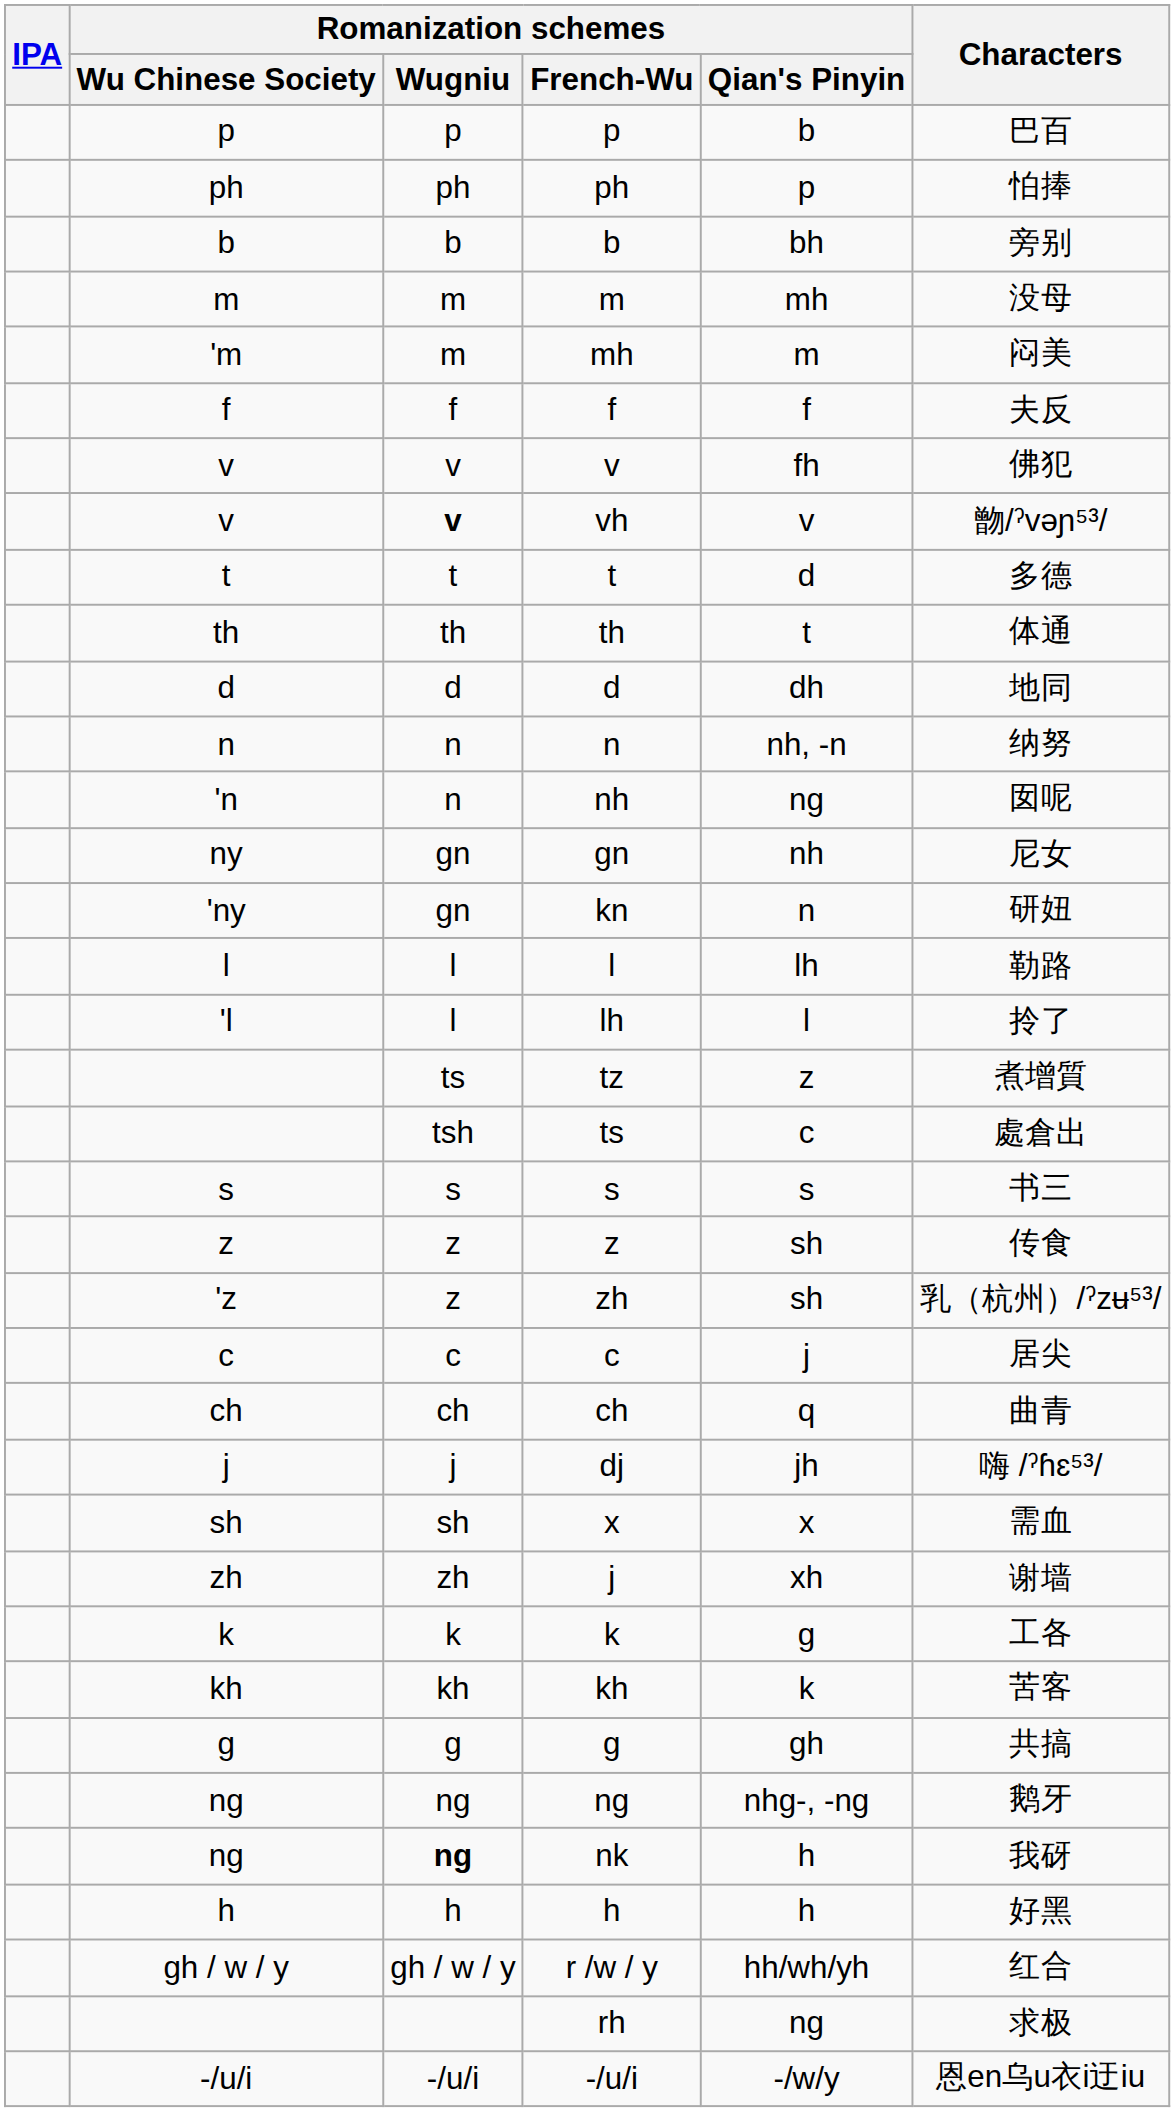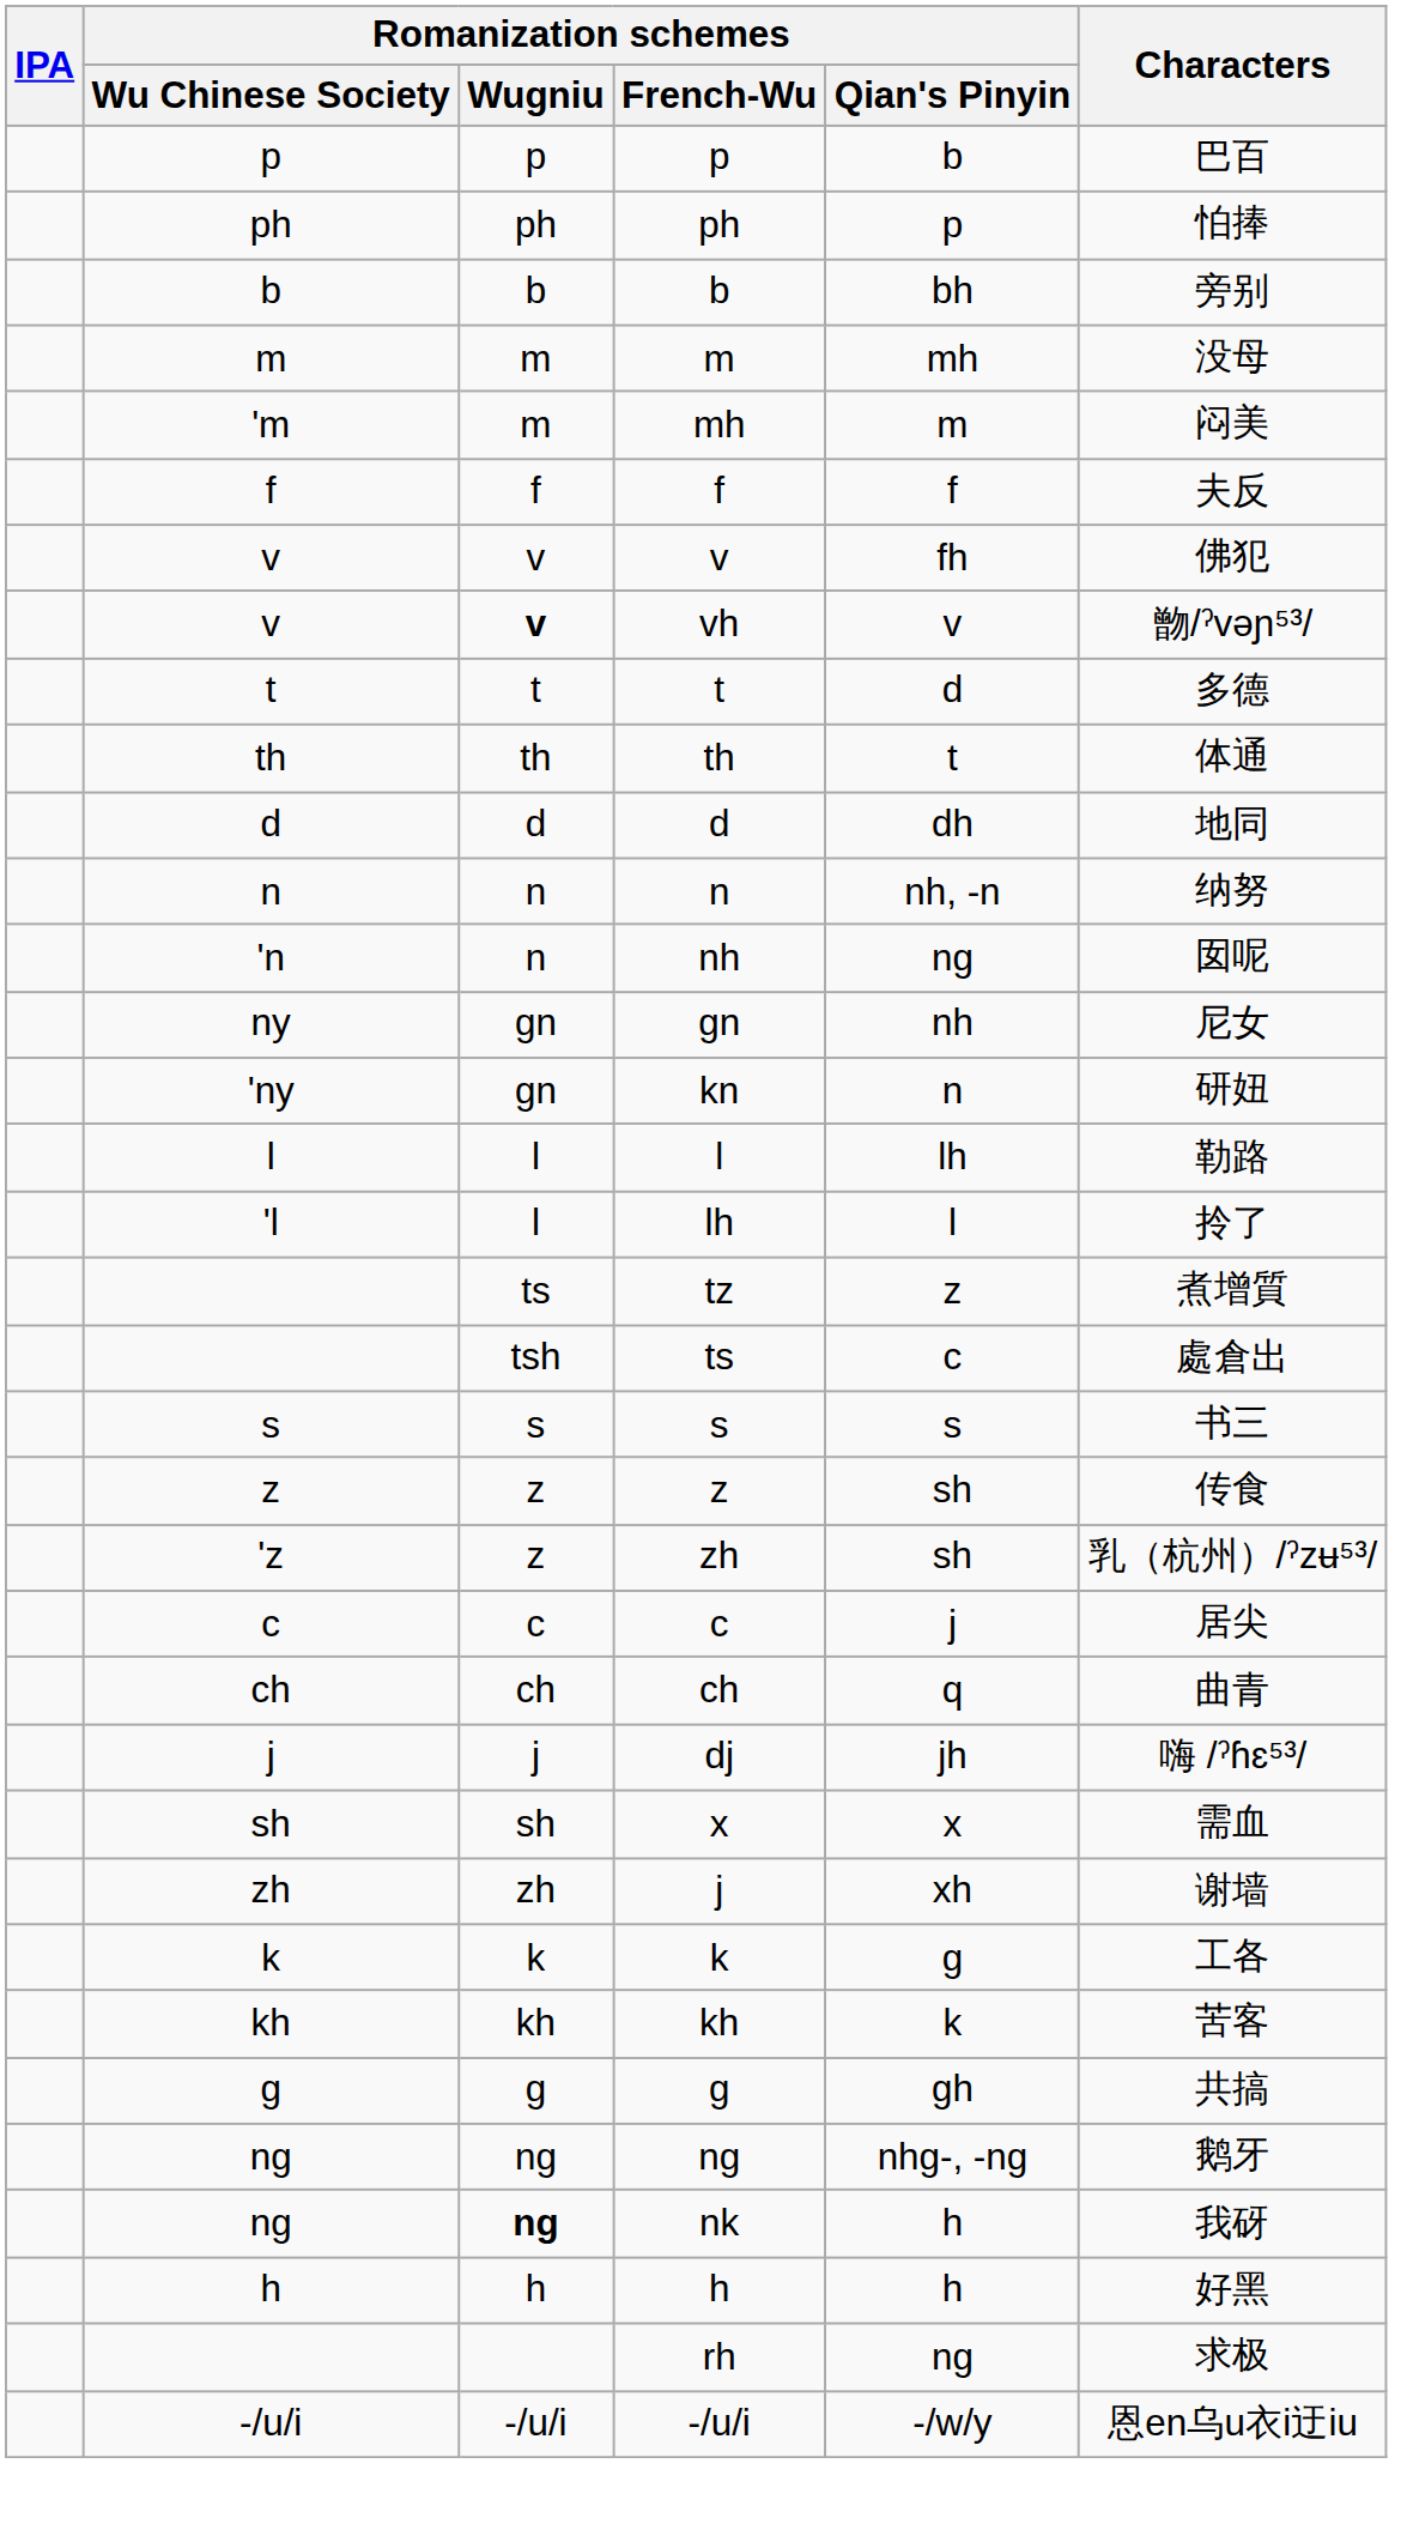 <table class="wikitable" style="text-align: center;">
 <tr>
 <th rowspan="2"><a href='#'>IPA</a></th>
 <th colspan="4">Romanization schemes</th>
 <th rowspan="2">Characters</th>
 </tr>
 <tr>
 <th>Wu Chinese Society</th>
 <th>Wugniu</th>
 <th>French-Wu</th>
 <th>Qian's Pinyin</th>
 </tr>
 <tr>
 <td><big></big></td>
 <td> p</td>
 <td> p</td>
 <td> p</td>
 <td> b</td>
 <td>巴百</td>
 </tr>
 <tr>
 <td><big></big></td>
 <td> ph</td>
 <td> ph</td>
 <td> ph</td>
 <td> p</td>
 <td>怕捧</td>
 </tr>
 <tr>
 <td><big></big></td>
 <td> b</td>
 <td> b</td>
 <td> b</td>
 <td> bh</td>
 <td>旁别</td>
 </tr>
 <tr>
 <td><big></big></td>
 <td> m</td>
 <td> m</td>
 <td> m</td>
 <td> mh</td>
 <td>没母</td>
 </tr>
 <tr>
 <td><big></big></td>
 <td> 'm</td>
 <td> m</td>
 <td> mh</td>
 <td> m</td>
 <td>闷美</td>
 </tr>
 <tr>
 <td><big></big></td>
 <td> f</td>
 <td> f</td>
 <td> f</td>
 <td> f</td>
 <td>夫反</td>
 </tr>
 <tr>
 <td><big></big></td>
 <td> v</td>
 <td> v</td>
 <td> v</td>
 <td> fh</td>
 <td>佛犯</td>
 </tr>
 <tr>
 <td><big></big></td>
 <td> v</td>
 <td><strong> v</strong></td>
 <td> vh</td>
 <td> v</td>
 <td>朆/ˀvəɲ⁵³/</td>
 </tr>
 <tr>
 <td><big></big></td>
 <td> t</td>
 <td> t</td>
 <td> t</td>
 <td> d</td>
 <td>多德</td>
 </tr>
 <tr>
 <td><big></big></td>
 <td> th</td>
 <td> th</td>
 <td> th</td>
 <td> t</td>
 <td>体通</td>
 </tr>
 <tr>
 <td><big></big></td>
 <td> d</td>
 <td> d</td>
 <td> d</td>
 <td> dh</td>
 <td>地同</td>
 </tr>
 <tr>
 <td><big></big></td>
 <td> n</td>
 <td> n</td>
 <td> n</td>
 <td> nh, -n</td>
 <td>纳努</td>
 </tr>
 <tr>
 <td><big></big></td>
 <td> 'n</td>
 <td> n</td>
 <td> nh</td>
 <td> ng</td>
 <td>囡呢</td>
 </tr>
 <tr>
 <td><big></big></td>
 <td> ny</td>
 <td> gn</td>
 <td> gn</td>
 <td> nh</td>
 <td>尼女</td>
 </tr>
 <tr>
 <td><big></big></td>
 <td> 'ny</td>
 <td> gn</td>
 <td> kn</td>
 <td> n</td>
 <td>研妞</td>
 </tr>
 <tr>
 <td><big></big></td>
 <td> l</td>
 <td> l</td>
 <td> l</td>
 <td> lh</td>
 <td>勒路</td>
 </tr>
 <tr>
 <td><big></big></td>
 <td> 'l</td>
 <td> l</td>
 <td> lh</td>
 <td> l</td>
 <td>拎了</td>
 </tr>
 <tr>
 <td><big></big></td>
 <td></td>
 <td> ts</td>
 <td> tz</td>
 <td> z</td>
 <td>煮增質</td>
 </tr>
 <tr>
 <td><big></big></td>
 <td></td>
 <td> tsh</td>
 <td> ts</td>
 <td> c</td>
 <td>處倉出</td>
 </tr>
 <tr>
 <td><big></big></td>
 <td> s</td>
 <td> s</td>
 <td> s</td>
 <td> s</td>
 <td>书三</td>
 </tr>
 <tr>
 <td><big></big></td>
 <td> z</td>
 <td> z</td>
 <td> z</td>
 <td> sh</td>
 <td>传食</td>
 </tr>
 <tr>
 <td><big></big></td>
 <td> 'z</td>
 <td> z</td>
 <td> zh</td>
 <td> sh</td>
 <td>乳（杭州）/ˀzʉ⁵³/</td>
 </tr>
 <tr>
 <td><big></big></td>
 <td> c</td>
 <td> c</td>
 <td> c</td>
 <td> j</td>
 <td>居尖</td>
 </tr>
 <tr>
 <td><big></big></td>
 <td> ch</td>
 <td> ch</td>
 <td> ch</td>
 <td> q</td>
 <td>曲青</td>
 </tr>
 <tr>
 <td><big></big></td>
 <td> j</td>
 <td> j</td>
 <td> dj</td>
 <td> jh</td>
 <td>嗨 /ˀɦɛ⁵³/</td>
 </tr>
 <tr>
 <td><big></big></td>
 <td> sh</td>
 <td> sh</td>
 <td> x</td>
 <td> x</td>
 <td>需血</td>
 </tr>
 <tr>
 <td><big></big></td>
 <td> zh</td>
 <td> zh</td>
 <td> j</td>
 <td> xh</td>
 <td>谢墙</td>
 </tr>
 <tr>
 <td><big></big></td>
 <td> k</td>
 <td> k</td>
 <td> k</td>
 <td> g</td>
 <td>工各</td>
 </tr>
 <tr>
 <td><big></big></td>
 <td> kh</td>
 <td> kh</td>
 <td> kh</td>
 <td> k</td>
 <td>苦客</td>
 </tr>
 <tr>
 <td><big></big></td>
 <td> g</td>
 <td> g</td>
 <td> g</td>
 <td> gh</td>
 <td>共搞</td>
 </tr>
 <tr>
 <td><big></big></td>
 <td> ng</td>
 <td> ng</td>
 <td> ng</td>
 <td> nhg-, -ng</td>
 <td>鹅牙</td>
 </tr>
 <tr>
 <td><big></big></td>
 <td> ng</td>
 <td><strong> ng</strong></td>
 <td> nk</td>
 <td> h</td>
 <td>我砑</td>
 </tr>
 <tr>
 <td><big></big></td>
 <td> h</td>
 <td> h</td>
 <td> h</td>
 <td> h</td>
 <td>好黑</td>
 </tr>
 <tr>
 <td><big></big></td>
-<td> gh / w / y</td>
-<td> gh / w / y</td>
-<td> r /w / y</td>
-<td> hh/wh/yh</td>
-<td>红合</td>
-</tr>
-<tr>
-<td><big></big></td>
 <td></td>
 <td></td>
 <td> rh</td>
 <td> ng</td>
 <td>求极</td>
 </tr>
 <tr>
 <td><big></big></td>
 <td> -/u/i</td>
 <td> -/u/i</td>
 <td> -/u/i</td>
 <td> -/w/y</td>
 <td>恩en乌u衣i迂iu</td>
 </tr>
 </table>
